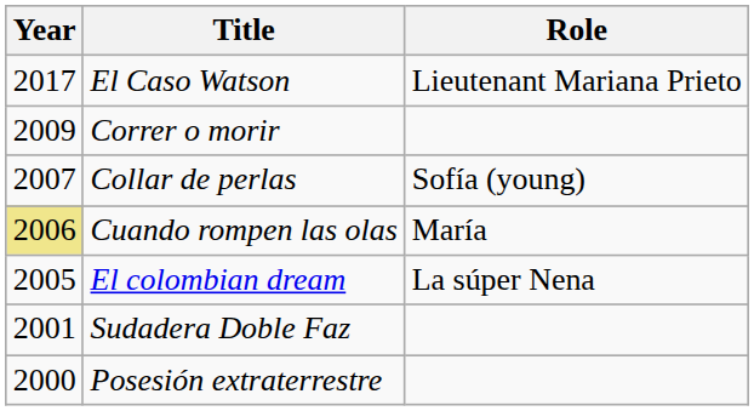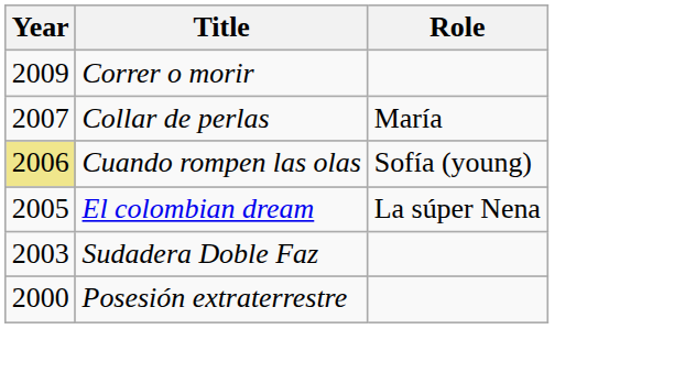 <table class="wikitable">
 <tr>
 <th>Year</th>
 <th>Title</th>
 <th>Role</th>
-</tr>
-<tr>
-<td>2017</td>
-<td><em>El Caso Watson</em></td>
-<td>Lieutenant Mariana Prieto</td>
 </tr>
 <tr>
 <td>2009</td>
 <td><em>Correr o morir</em></td>
 <td></td>
 </tr>
 <tr>
 <td>2007</td>
 <td><em>Collar de perlas</em></td>
-<td>Sofía (young)</td>
+<td>María</td>
 </tr>
 <tr>
 <td style="background: khaki;">2006</td>
 <td><em>Cuando rompen las olas</em></td>
-<td>María</td>
+<td>Sofía (young)</td>
 </tr>
 <tr>
 <td>2005</td>
 <td><em><a href='#'>El colombian dream</a></em></td>
 <td>La súper Nena</td>
 </tr>
 <tr>
-<td>2001</td>
+<td>2003</td>
 <td><em>Sudadera Doble Faz</em></td>
 <td></td>
 </tr>
 <tr>
 <td>2000</td>
 <td><em>Posesión extraterrestre</em></td>
 <td></td>
 </tr>
 </table>
